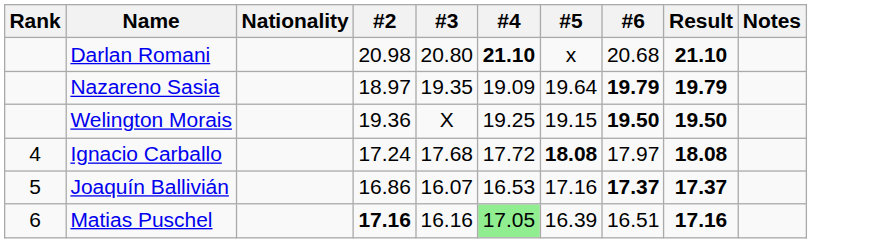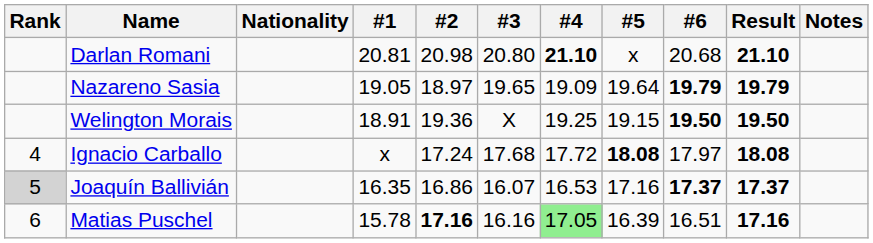 <table class="wikitable sortable" style="text-align:center">
 <tr>
 <th>Rank</th>
 <th>Name</th>
 <th>Nationality</th>
+<th>#1</th>
 <th>#2</th>
 <th>#3</th>
 <th>#4</th>
 <th>#5</th>
 <th>#6</th>
 <th>Result</th>
 <th>Notes</th>
 </tr>
 <tr>
 <td></td>
 <td align=left><a href='#'>Darlan Romani</a></td>
 <td align=left></td>
+<td>20.81</td>
 <td>20.98</td>
 <td>20.80</td>
 <td><strong>21.10</strong></td>
 <td>x</td>
 <td>20.68</td>
 <td><strong>21.10</strong></td>
 <td></td>
 </tr>
 <tr>
 <td></td>
 <td align=left><a href='#'>Nazareno Sasia</a></td>
 <td align=left></td>
+<td>19.05</td>
 <td>18.97</td>
-<td>19.35</td>
+<td>19.65</td>
 <td>19.09</td>
 <td>19.64</td>
 <td><strong>19.79</strong></td>
 <td><strong>19.79</strong></td>
 <td></td>
 </tr>
 <tr>
 <td></td>
 <td align=left><a href='#'>Welington Morais</a></td>
 <td align=left></td>
+<td>18.91</td>
 <td>19.36</td>
 <td>X</td>
 <td>19.25</td>
 <td>19.15</td>
 <td><strong>19.50</strong></td>
 <td><strong>19.50</strong></td>
 <td></td>
 </tr>
 <tr>
 <td>4</td>
 <td align=left><a href='#'>Ignacio Carballo</a></td>
 <td align=left></td>
+<td>x</td>
 <td>17.24</td>
 <td>17.68</td>
 <td>17.72</td>
 <td><strong>18.08</strong></td>
 <td>17.97</td>
 <td><strong>18.08</strong></td>
 <td></td>
 </tr>
 <tr>
-<td>5</td>
+<td style="background: lightgrey;">5</td>
 <td align=left><a href='#'>Joaquín Ballivián</a></td>
 <td align=left></td>
+<td>16.35</td>
 <td>16.86</td>
 <td>16.07</td>
 <td>16.53</td>
 <td>17.16</td>
 <td><strong>17.37</strong></td>
 <td><strong>17.37</strong></td>
 <td></td>
 </tr>
 <tr>
 <td>6</td>
 <td align=left><a href='#'>Matias Puschel</a></td>
 <td align=left></td>
+<td>15.78</td>
 <td><strong>17.16</strong></td>
 <td>16.16</td>
 <td style="background: lightgreen;">17.05</td>
 <td>16.39</td>
 <td>16.51</td>
 <td><strong>17.16</strong></td>
 <td></td>
 </tr>
 </table>
